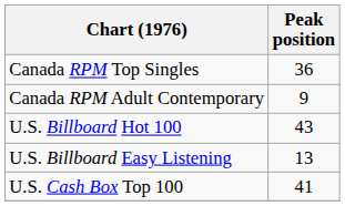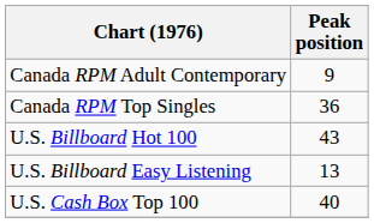 <table class="wikitable sortable">
 <tr>
 <th>Chart (1976)</th>
 <th>Peak<br>position</th>
 </tr>
 <tr>
+<td>Canada <em>RPM</em> Adult Contemporary</td>
+<td style="text-align:center;">9</td>
+</tr>
+<tr>
 <td>Canada <em><a href='#'>RPM</a></em> Top Singles</td>
 <td style="text-align:center;">36</td>
-</tr>
-<tr>
-<td>Canada <em>RPM</em> Adult Contemporary</td>
-<td style="text-align:center;">9</td>
 </tr>
 <tr>
 <td>U.S. <em><a href='#'>Billboard</a></em> <a href='#'>Hot 100</a></td>
 <td style="text-align:center;">43</td>
 </tr>
 <tr>
 <td>U.S. <em>Billboard</em> <a href='#'>Easy Listening</a></td>
 <td style="text-align:center;">13</td>
 </tr>
 <tr>
 <td>U.S. <a href='#'><em>Cash Box</em></a> Top 100</td>
-<td align="center">41</td>
+<td align="center">40</td>
 </tr>
 <tr>
 </tr>
 </table>
